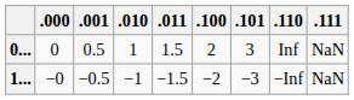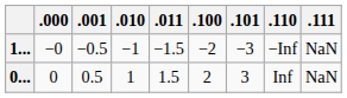 <table class="wikitable" style="text-align:center; font-size:small">
 <tr>
 <th></th>
 <th>.000</th>
 <th>.001</th>
 <th>.010</th>
 <th>.011</th>
 <th>.100</th>
 <th>.101</th>
 <th>.110</th>
 <th>.111</th>
 </tr>
 <tr>
+<th>1...</th>
+<td>−0</td>
+<td>−0.5</td>
+<td>−1</td>
+<td>−1.5</td>
+<td>−2</td>
+<td>−3</td>
+<td>−Inf</td>
+<td>NaN</td>
+</tr>
+<tr>
 <th>0...</th>
 <td>0</td>
 <td>0.5</td>
 <td>1</td>
 <td>1.5</td>
 <td>2</td>
 <td>3</td>
 <td>Inf</td>
 <td>NaN</td>
 </tr>
-<tr>
-<th>1...</th>
-<td>−0</td>
-<td>−0.5</td>
-<td>−1</td>
-<td>−1.5</td>
-<td>−2</td>
-<td>−3</td>
-<td>−Inf</td>
-<td>NaN</td>
-</tr>
 </table>
